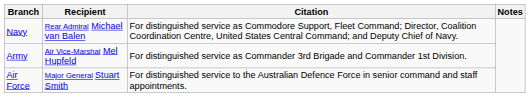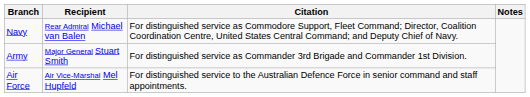 <table class="wikitable" style="font-size:95%;">
 <tr>
 <th>Branch</th>
 <th>Recipient</th>
 <th>Citation</th>
 <th>Notes</th>
 </tr>
 <tr>
 <td><a href='#'>Navy</a></td>
 <td><small><a href='#'>Rear Admiral</a></small> <a href='#'>Michael van Balen</a>  </td>
 <td>For distinguished service as Commodore Support, Fleet Command; Director, Coalition Coordination Centre, United States Central Command; and Deputy Chief of Navy.</td>
 <td rowspan=3></td>
 </tr>
 <tr>
 <td><a href='#'>Army</a></td>
-<td><small><a href='#'>Air Vice-Marshal</a></small> <a href='#'>Mel Hupfeld</a> </td>
+<td><small><a href='#'>Major General</a> </small> <a href='#'>Stuart Smith</a> </td>
 <td>For distinguished service as Commander 3rd Brigade and Commander 1st Division.</td>
 </tr>
 <tr>
 <td><a href='#'>Air Force</a></td>
-<td><small><a href='#'>Major General</a> </small> <a href='#'>Stuart Smith</a> </td>
+<td><small><a href='#'>Air Vice-Marshal</a></small> <a href='#'>Mel Hupfeld</a> </td>
 <td>For distinguished service to the Australian Defence Force in senior command and staff appointments.</td>
 </tr>
 </table>
